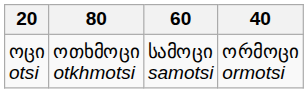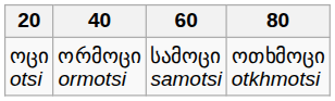 <table class="wikitable">
 <tr>
 <th>20</th>
+<th>40</th>
+<th>60</th>
 <th>80</th>
-<th>60</th>
-<th>40</th>
 </tr>
 <tr>
 <td>ოცი<br><em>otsi</em></td>
+<td>ორმოცი<br><em>ormotsi</em></td>
+<td>სამოცი<br><em>samotsi</em></td>
 <td>ოთხმოცი<br><em>otkhmotsi</em></td>
-<td>სამოცი<br><em>samotsi</em></td>
-<td>ორმოცი<br><em>ormotsi</em></td>
 </tr>
 </table>
